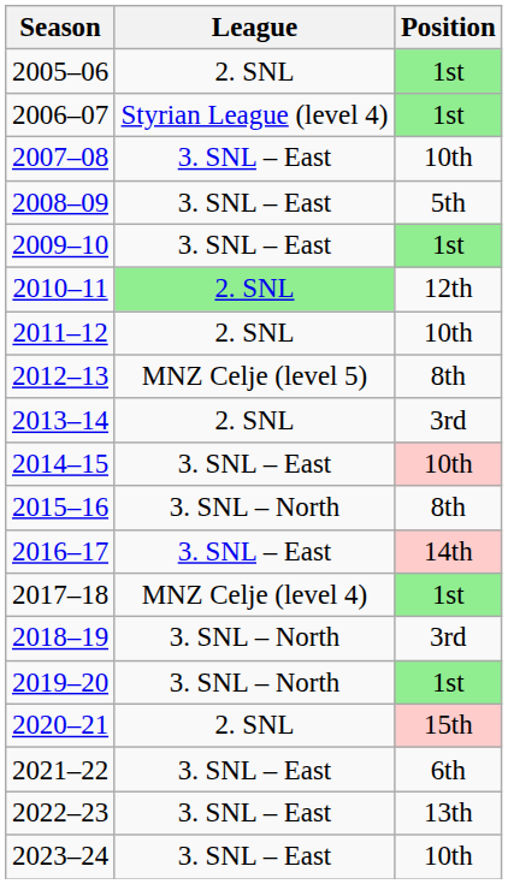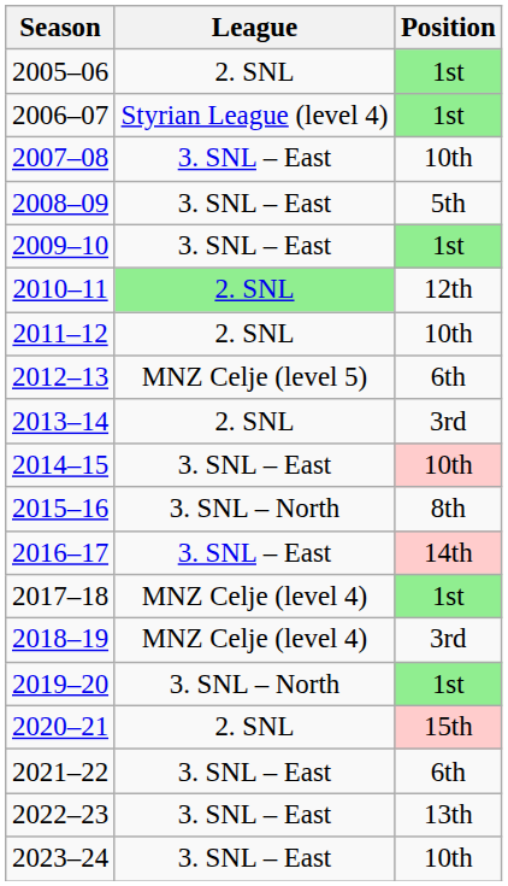 <table class="wikitable" style="text-align: center">
 <tr>
 <th>Season</th>
 <th>League</th>
 <th>Position</th>
 </tr>
 <tr>
 <td>2005–06</td>
 <td>2. SNL</td>
 <td style="background: #90EE90;">1st</td>
 </tr>
 <tr>
 <td>2006–07</td>
 <td><a href='#'>Styrian League</a> (level 4)</td>
 <td style="background: #90EE90;">1st</td>
 </tr>
 <tr>
 <td><a href='#'>2007–08</a></td>
 <td><a href='#'>3. SNL</a> – East</td>
 <td>10th</td>
 </tr>
 <tr>
 <td><a href='#'>2008–09</a></td>
 <td>3. SNL – East</td>
 <td>5th</td>
 </tr>
 <tr>
 <td><a href='#'>2009–10</a></td>
 <td>3. SNL – East</td>
 <td style="background: #90EE90;">1st</td>
 </tr>
 <tr>
 <td><a href='#'>2010–11</a></td>
 <td style="background: lightgreen;"><a href='#'>2. SNL</a></td>
 <td>12th</td>
 </tr>
 <tr>
 <td><a href='#'>2011–12</a></td>
 <td>2. SNL</td>
 <td>10th</td>
 </tr>
 <tr>
 <td><a href='#'>2012–13</a></td>
 <td>MNZ Celje (level 5)</td>
-<td>8th</td>
+<td>6th</td>
 </tr>
 <tr>
 <td><a href='#'>2013–14</a></td>
 <td>2. SNL</td>
 <td>3rd</td>
 </tr>
 <tr>
 <td><a href='#'>2014–15</a></td>
 <td>3. SNL – East</td>
 <td style="background: #FFCCCC;">10th</td>
 </tr>
 <tr>
 <td><a href='#'>2015–16</a></td>
 <td>3. SNL – North</td>
 <td>8th</td>
 </tr>
 <tr>
 <td><a href='#'>2016–17</a></td>
 <td><a href='#'>3. SNL</a> – East</td>
 <td style="background: #FFCCCC;">14th</td>
 </tr>
 <tr>
 <td>2017–18</td>
 <td>MNZ Celje (level 4)</td>
 <td style="background: #90EE90;">1st</td>
 </tr>
 <tr>
 <td><a href='#'>2018–19</a></td>
-<td>3. SNL – North</td>
+<td>MNZ Celje (level 4)</td>
 <td>3rd</td>
 </tr>
 <tr>
 <td><a href='#'>2019–20</a></td>
 <td>3. SNL – North</td>
 <td style="background: #90EE90;">1st</td>
 </tr>
 <tr>
 <td><a href='#'>2020–21</a></td>
 <td>2. SNL</td>
 <td style="background: #FFCCCC;">15th</td>
 </tr>
 <tr>
 <td>2021–22</td>
 <td>3. SNL – East</td>
 <td>6th</td>
 </tr>
 <tr>
 <td>2022–23</td>
 <td>3. SNL – East</td>
 <td>13th</td>
 </tr>
 <tr>
 <td>2023–24</td>
 <td>3. SNL – East</td>
 <td>10th</td>
 </tr>
 </table>
